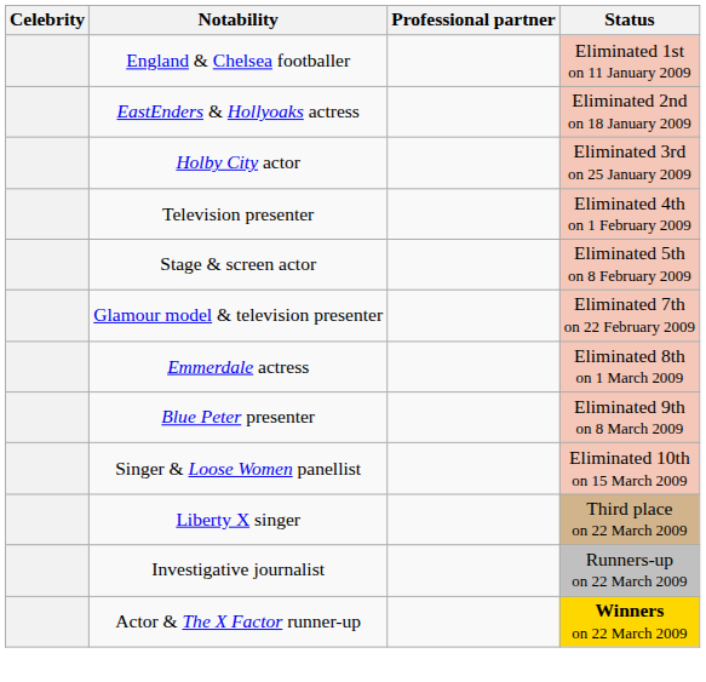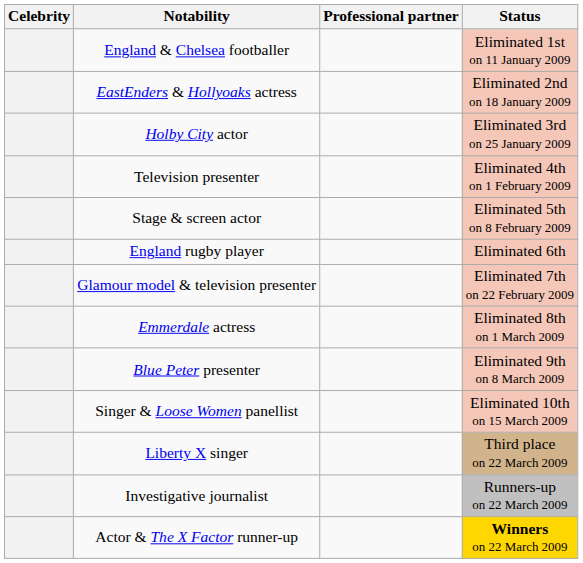 <table class="wikitable sortable" style="text-align:center;">
 <tr>
 <th scope="col">Celebrity</th>
 <th scope="col" class="unsortable">Notability</th>
 <th scope="col">Professional partner</th>
 <th scope="col">Status</th>
 </tr>
 <tr>
 <th scope="row"></th>
 <td><a href='#'>England</a> & <a href='#'>Chelsea</a> footballer</td>
 <td></td>
 <td bgcolor="f4c7b8">Eliminated 1st<br><small>on 11 January 2009</small></td>
 </tr>
 <tr>
 <th scope="row"></th>
 <td><em><a href='#'>EastEnders</a></em> & <em><a href='#'>Hollyoaks</a></em> actress</td>
 <td></td>
 <td bgcolor="f4c7b8">Eliminated 2nd<br><small>on 18 January 2009</small></td>
 </tr>
 <tr>
 <th scope="row"></th>
 <td><em><a href='#'>Holby City</a></em> actor</td>
 <td></td>
 <td bgcolor="f4c7b8">Eliminated 3rd<br><small>on 25 January 2009</small></td>
 </tr>
 <tr>
 <th scope="row"></th>
 <td>Television presenter</td>
 <td></td>
 <td bgcolor="f4c7b8">Eliminated 4th<br><small>on 1 February 2009</small></td>
 </tr>
 <tr>
 <th scope="row"></th>
 <td>Stage & screen actor</td>
 <td></td>
 <td bgcolor="f4c7b8">Eliminated 5th<br><small>on 8 February 2009</small></td>
+</tr>
+<tr>
+<th scope="row"></th>
+<td><a href='#'>England</a> rugby player</td>
+<td></td>
+<td bgcolor="f4c7b8">Eliminated 6th<br><small></small></td>
 </tr>
 <tr>
 <th scope="row"></th>
 <td><a href='#'>Glamour model</a> & television presenter</td>
 <td></td>
 <td bgcolor="f4c7b8">Eliminated 7th<br><small>on 22 February 2009</small></td>
 </tr>
 <tr>
 <th scope="row"></th>
 <td><em><a href='#'>Emmerdale</a></em> actress</td>
 <td></td>
 <td bgcolor="f4c7b8">Eliminated 8th<br><small>on 1 March 2009</small></td>
 </tr>
 <tr>
 <th scope="row"></th>
 <td><em><a href='#'>Blue Peter</a></em> presenter</td>
 <td></td>
 <td bgcolor="f4c7b8">Eliminated 9th<br><small>on 8 March 2009</small></td>
 </tr>
 <tr>
 <th scope="row"></th>
 <td>Singer & <em><a href='#'>Loose Women</a></em> panellist</td>
 <td></td>
 <td bgcolor="f4c7b8">Eliminated 10th<br><small>on 15 March 2009</small></td>
 </tr>
 <tr>
 <th scope="row"></th>
 <td><a href='#'>Liberty X</a> singer</td>
 <td></td>
 <td bgcolor="tan">Third place<br><small>on 22 March 2009</small></td>
 </tr>
 <tr>
 <th scope="row"></th>
 <td>Investigative journalist</td>
 <td></td>
 <td bgcolor="silver">Runners-up<br><small>on 22 March 2009</small></td>
 </tr>
 <tr>
 <th scope="row"></th>
 <td>Actor & <em><a href='#'>The X Factor</a></em> runner-up</td>
 <td></td>
 <td bgcolor="gold"><strong>Winners</strong><br><small>on 22 March 2009</small></td>
 </tr>
 </table>
